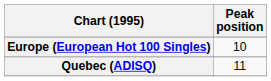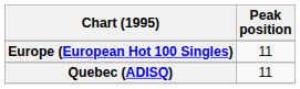 <table class="wikitable sortable plainrowheaders" style="text-align:center">
 <tr>
 <th scope="col">Chart (1995)</th>
 <th scope="col">Peak<br>position</th>
 </tr>
 <tr>
 </tr>
 <tr>
 <th scope="row">Europe (<a href='#'>European Hot 100 Singles</a>)</th>
-<td>10</td>
+<td>11</td>
 </tr>
 <tr>
 </tr>
 <tr>
 </tr>
 <tr>
 <th scope="row">Quebec (<a href='#'>ADISQ</a>)</th>
 <td align="center">11</td>
 </tr>
 <tr>
 </tr>
 </table>
